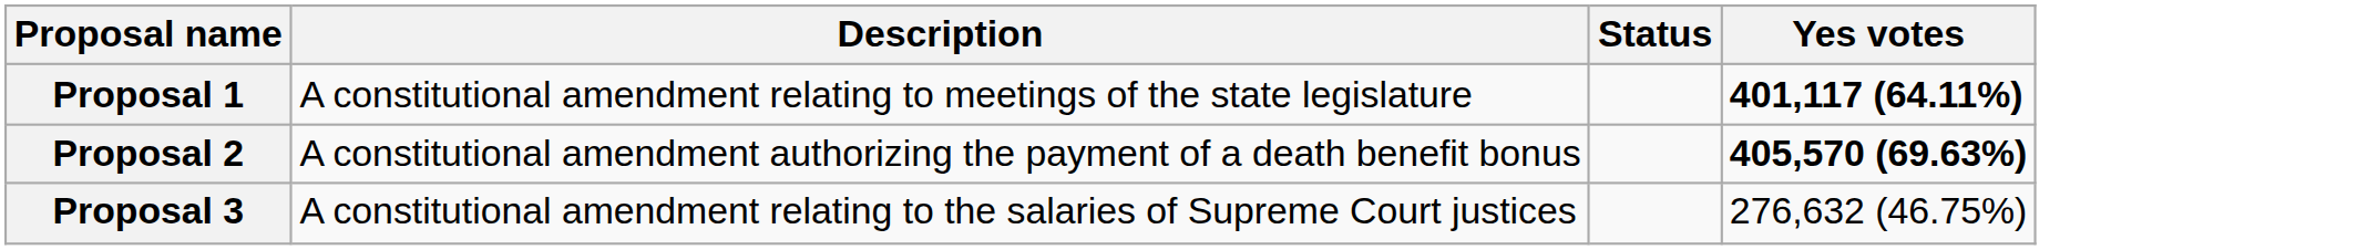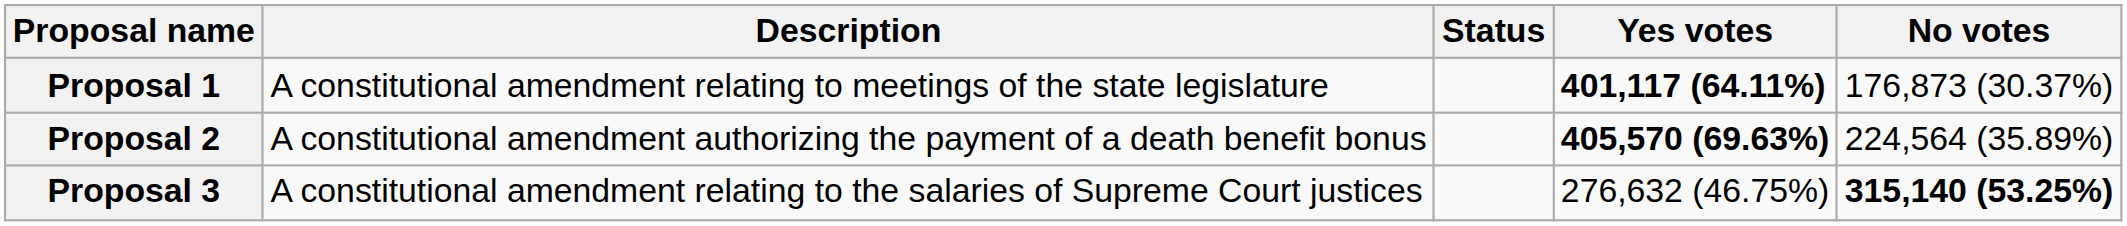 <table class="wikitable sortable plainrowheaders">
 <tr>
 <th scope="col">Proposal name</th>
 <th class="unsortable" scope="col">Description</th>
 <th scope="col">Status</th>
 <th scope="col">Yes votes</th>
+<th scope="col">No votes</th>
 </tr>
 <tr>
 <th scope="row">Proposal 1</th>
 <td>A constitutional amendment relating to meetings of the state legislature</td>
 <td></td>
 <td><strong>401,117 (64.11%)</strong></td>
+<td>176,873 (30.37%)</td>
 </tr>
 <tr>
 <th scope="row">Proposal 2</th>
 <td>A constitutional amendment authorizing the payment of a death benefit bonus</td>
 <td></td>
 <td><strong>405,570 (69.63%)</strong></td>
+<td>224,564 (35.89%)</td>
 </tr>
 <tr>
 <th scope="row">Proposal 3</th>
 <td>A constitutional amendment relating to the salaries of Supreme Court justices</td>
 <td></td>
 <td>276,632 (46.75%)</td>
+<td><strong>315,140 (53.25%)</strong></td>
 </tr>
 </table>
